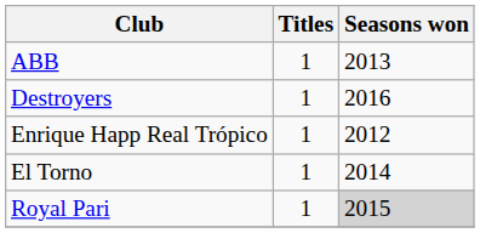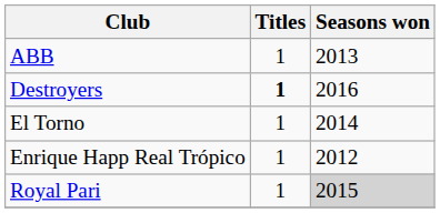 <table class="wikitable sortable plainrowheaders">
 <tr>
 <th scope=col>Club</th>
 <th scope=col>Titles</th>
 <th scope=col>Seasons won</th>
 </tr>
 <tr>
 <td><a href='#'>ABB</a></td>
 <td align=center>1</td>
 <td>2013</td>
 </tr>
 <tr>
 <td><a href='#'>Destroyers</a></td>
+<td align=center><strong>1</strong></td>
+<td>2016</td>
+</tr>
+<tr>
+<td>El Torno</td>
 <td align=center>1</td>
-<td>2016</td>
+<td>2014</td>
 </tr>
 <tr>
 <td>Enrique Happ Real Trópico</td>
 <td align=center>1</td>
 <td>2012</td>
-</tr>
-<tr>
-<td>El Torno</td>
-<td align=center>1</td>
-<td>2014</td>
 </tr>
 <tr>
 <td><a href='#'>Royal Pari</a></td>
 <td align=center>1</td>
 <td style="background: lightgrey;">2015</td>
 </tr>
 <tr>
 </tr>
 </table>
